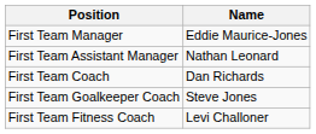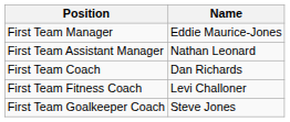 <table class="wikitable">
 <tr>
 <th>Position</th>
 <th>Name</th>
 </tr>
 <tr>
 <td>First Team Manager</td>
 <td>Eddie Maurice-Jones</td>
 </tr>
 <tr>
 <td>First Team Assistant Manager</td>
 <td>Nathan Leonard</td>
 </tr>
 <tr>
 <td>First Team Coach</td>
 <td>Dan Richards</td>
 </tr>
 <tr>
+<td>First Team Fitness Coach</td>
+<td>Levi Challoner</td>
+</tr>
+<tr>
 <td>First Team Goalkeeper Coach</td>
 <td>Steve Jones</td>
 </tr>
-<tr>
-<td>First Team Fitness Coach</td>
-<td>Levi Challoner</td>
-</tr>
 </table>
